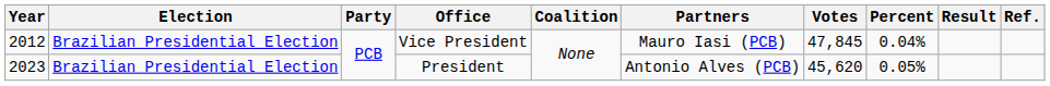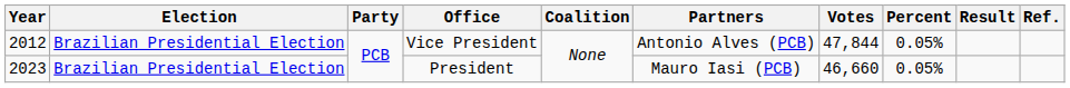 <table class="wikitable" style="text-align:center">
 <tr>
 <th>Year</th>
 <th>Election</th>
 <th>Party</th>
 <th>Office</th>
 <th>Coalition</th>
 <th>Partners</th>
 <th>Votes</th>
 <th>Percent</th>
 <th>Result</th>
 <th>Ref.</th>
 </tr>
 <tr>
 <td>2012</td>
 <td><a href='#'>Brazilian Presidential Election</a></td>
 <td rowspan="2"><a href='#'>PCB</a></td>
 <td>Vice President</td>
 <td rowspan="2"><em>None</em></td>
-<td>Mauro Iasi (<a href='#'>PCB</a>)</td>
-<td>47,845</td>
-<td>0.04%</td>
+<td>Antonio Alves (<a href='#'>PCB</a>)</td>
+<td>47,844</td>
+<td>0.05%</td>
 <td></td>
 <td></td>
 </tr>
 <tr>
 <td>2023</td>
 <td><a href='#'>Brazilian Presidential Election</a></td>
 <td>President</td>
-<td>Antonio Alves (<a href='#'>PCB</a>)</td>
-<td>45,620</td>
+<td>Mauro Iasi (<a href='#'>PCB</a>)</td>
+<td>46,660</td>
 <td>0.05%</td>
 <td></td>
 <td></td>
 </tr>
 </table>
